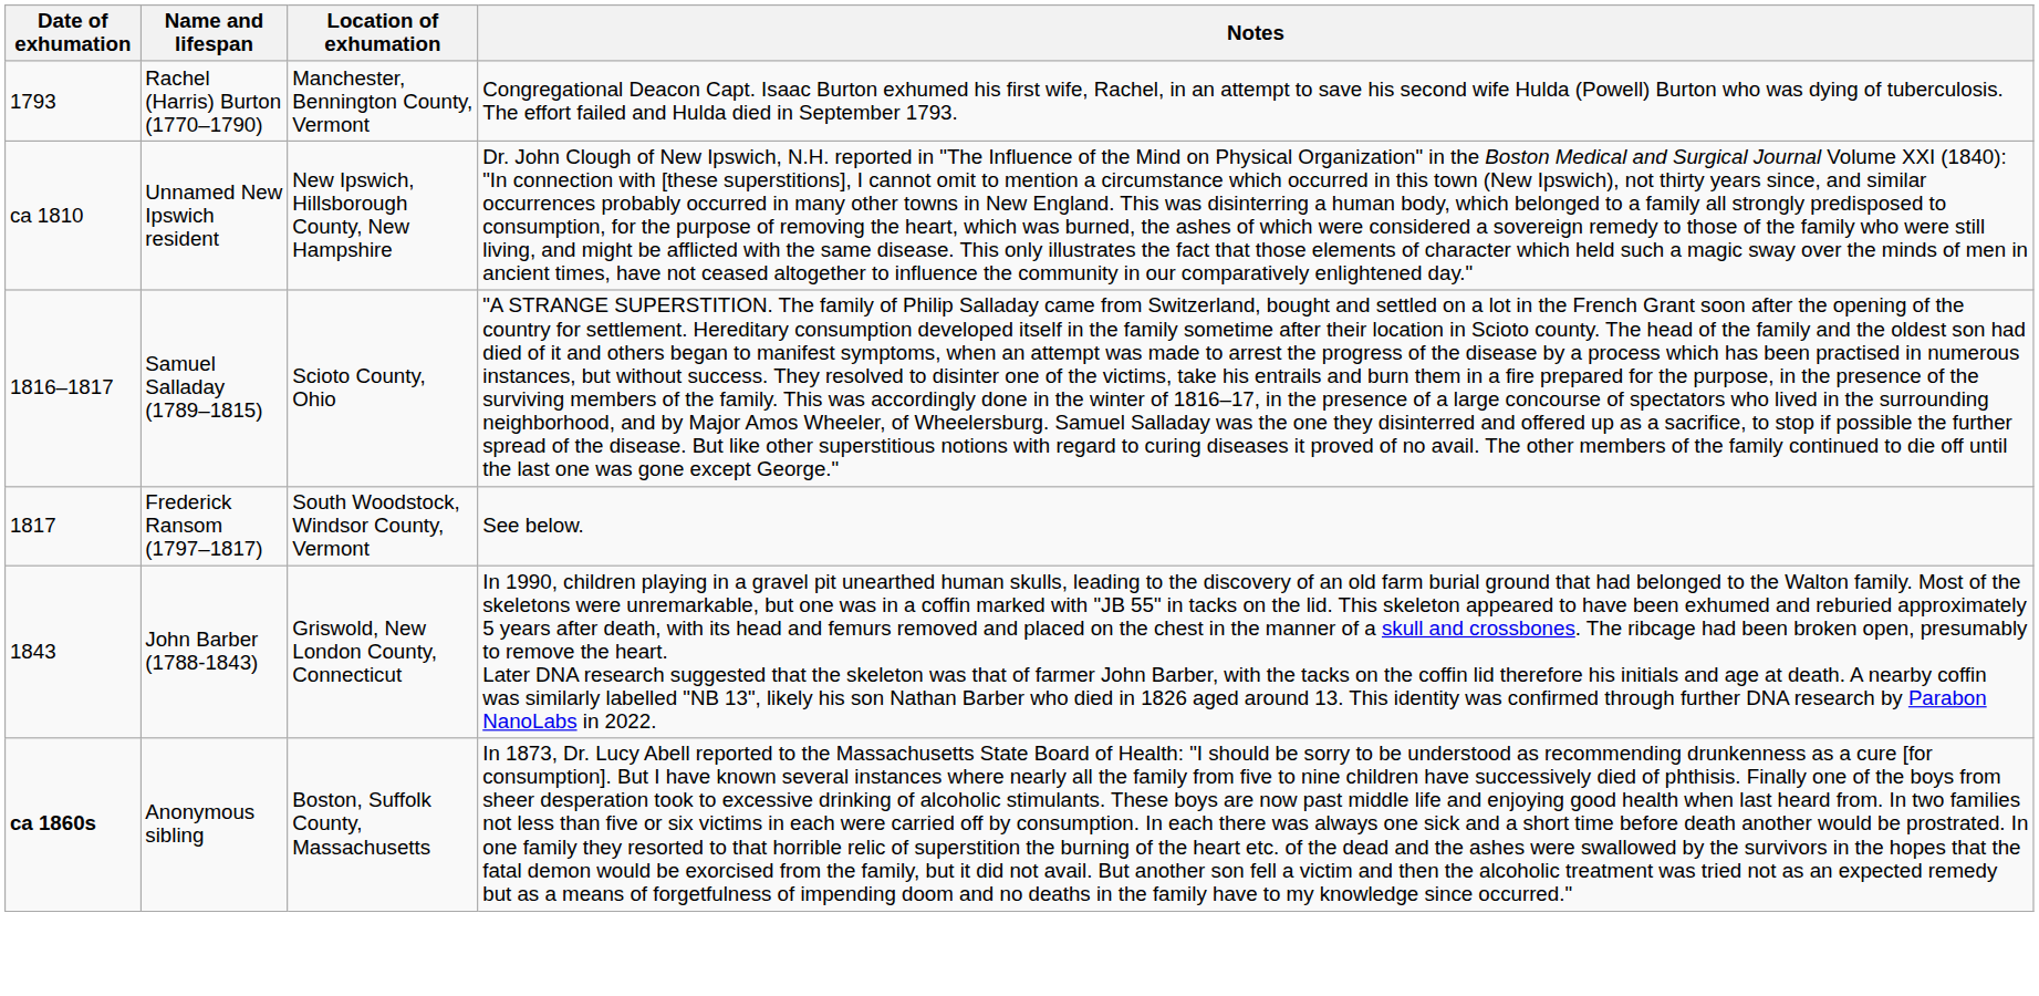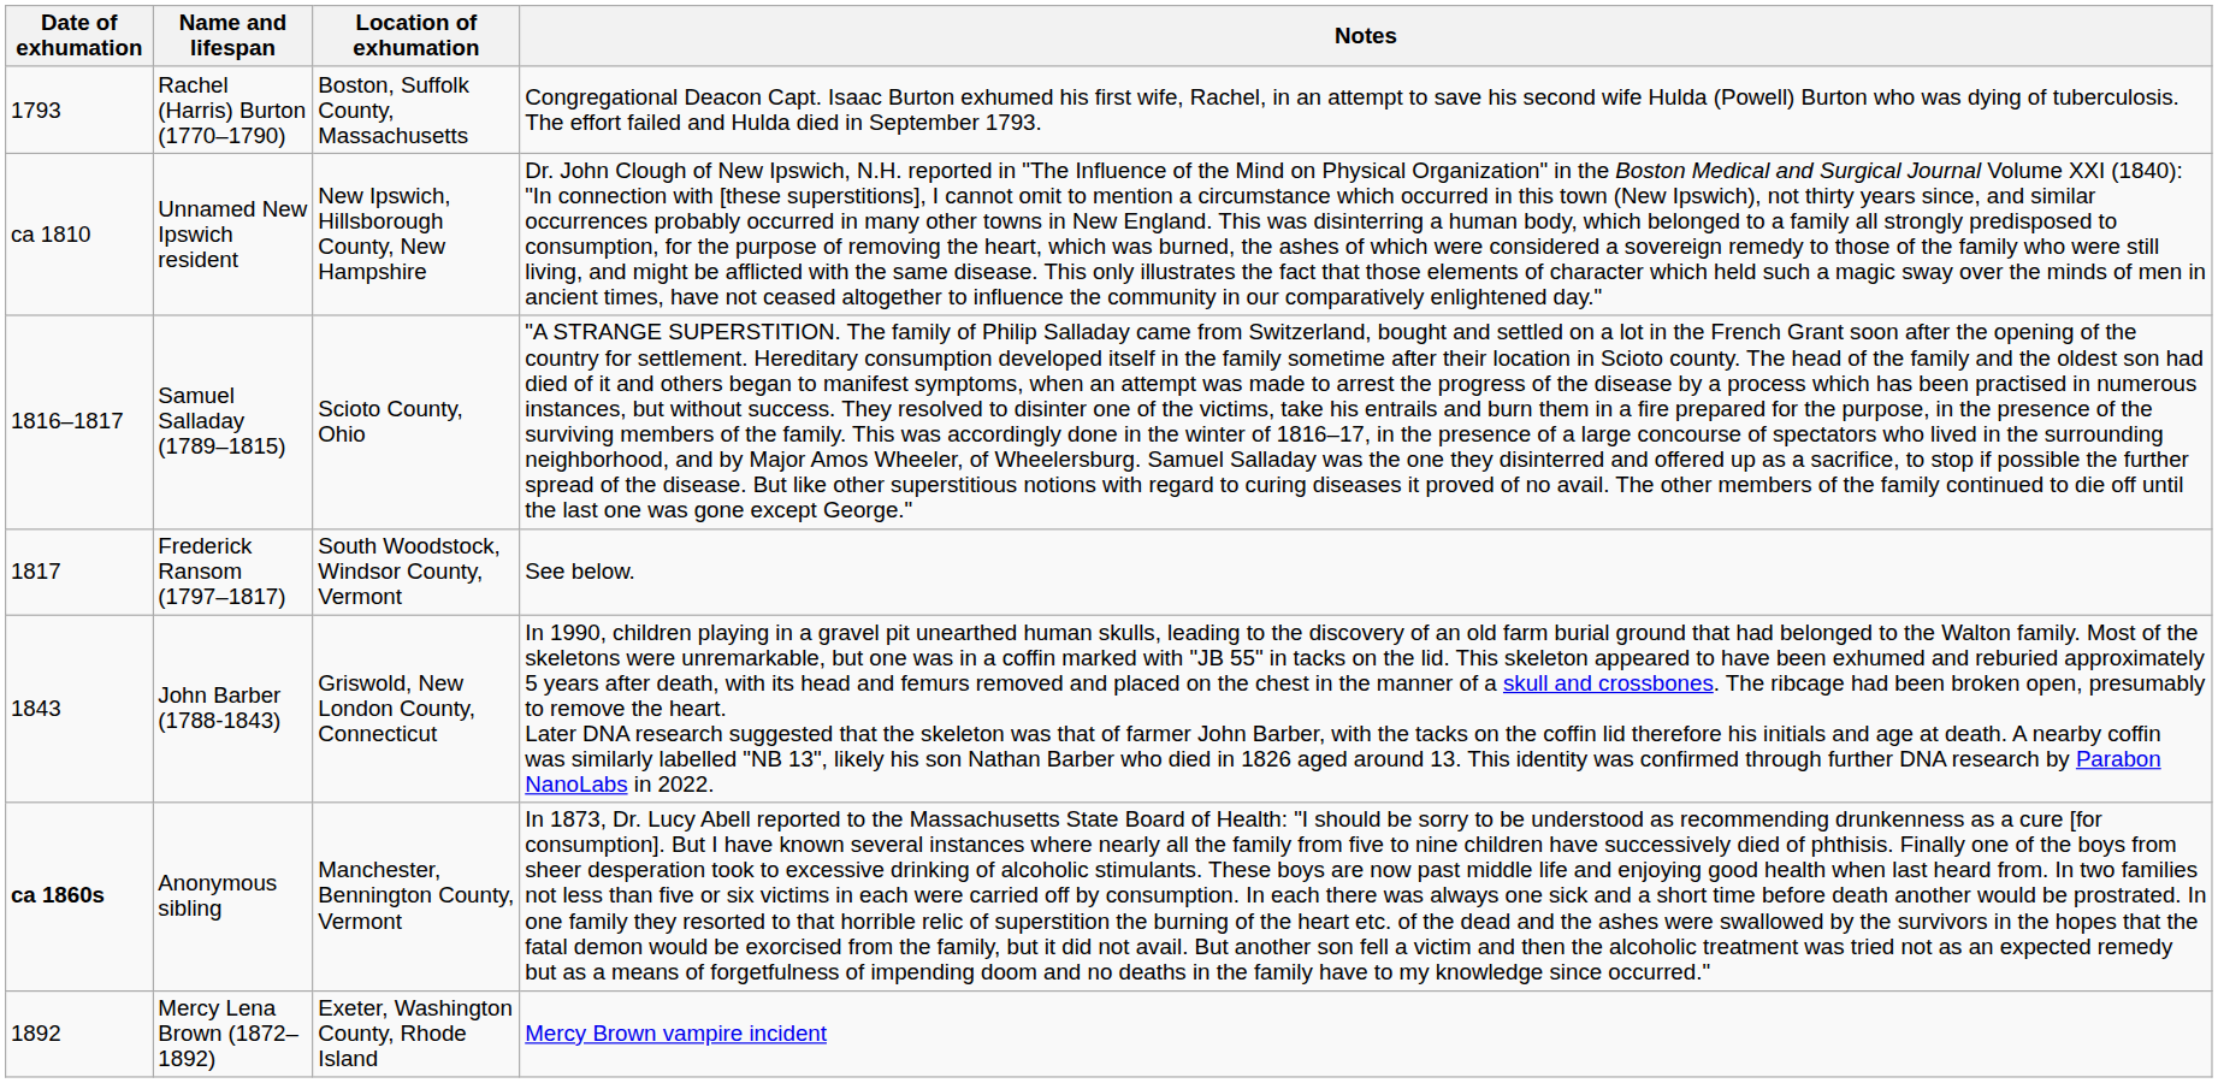 <table class="wikitable">
 <tr>
 <th>Date of exhumation</th>
 <th>Name and lifespan</th>
 <th>Location of exhumation</th>
 <th>Notes</th>
 </tr>
 <tr>
 <td>1793</td>
 <td>Rachel (Harris) Burton (1770–1790)</td>
-<td>Manchester, Bennington County, Vermont</td>
+<td>Boston, Suffolk County, Massachusetts</td>
 <td>Congregational Deacon Capt. Isaac Burton exhumed his first wife, Rachel, in an attempt to save his second wife Hulda (Powell) Burton who was dying of tuberculosis. The effort failed and Hulda died in September 1793.</td>
 </tr>
 <tr>
 <td>ca 1810</td>
 <td>Unnamed New Ipswich resident</td>
 <td>New Ipswich, Hillsborough County, New Hampshire</td>
 <td>Dr. John Clough of New Ipswich, N.H. reported in "The Influence of the Mind on Physical Organization" in the <em>Boston Medical and Surgical Journal</em> Volume XXI (1840): "In connection with [these superstitions], I cannot omit to mention a circumstance which occurred in this town (New Ipswich), not thirty years since, and similar occurrences probably occurred in many other towns in New England. This was disinterring a human body, which belonged to a family all strongly predisposed to consumption, for the purpose of removing the heart, which was burned, the ashes of which were considered a sovereign remedy to those of the family who were still living, and might be afflicted with the same disease. This only illustrates the fact that those elements of character which held such a magic sway over the minds of men in ancient times, have not ceased altogether to influence the community in our comparatively enlightened day."</td>
 </tr>
 <tr>
 <td>1816–1817</td>
 <td>Samuel Salladay (1789–1815)</td>
 <td>Scioto County, Ohio</td>
 <td>"A STRANGE SUPERSTITION. The family of Philip Salladay came from Switzerland, bought and settled on a lot in the French Grant soon after the opening of the country for settlement. Hereditary consumption developed itself in the family sometime after their location in Scioto county. The head of the family and the oldest son had died of it and others began to manifest symptoms, when an attempt was made to arrest the progress of the disease by a process which has been practised in numerous instances, but without success. They resolved to disinter one of the victims, take his entrails and burn them in a fire prepared for the purpose, in the presence of the surviving members of the family. This was accordingly done in the winter of 1816–17, in the presence of a large concourse of spectators who lived in the surrounding neighborhood, and by Major Amos Wheeler, of Wheelersburg. Samuel Salladay was the one they disinterred and offered up as a sacrifice, to stop if possible the further spread of the disease. But like other superstitious notions with regard to curing diseases it proved of no avail. The other members of the family continued to die off until the last one was gone except George."</td>
 </tr>
 <tr>
 <td>1817</td>
 <td>Frederick Ransom (1797–1817)</td>
 <td>South Woodstock, Windsor County, Vermont</td>
 <td>See below.</td>
 </tr>
 <tr>
 <td>1843</td>
 <td>John Barber (1788-1843)</td>
 <td>Griswold, New London County, Connecticut</td>
 <td>In 1990, children playing in a gravel pit unearthed human skulls, leading to the discovery of an old farm burial ground that had belonged to the Walton family.  Most of the skeletons were unremarkable, but one was in a coffin marked with "JB 55" in tacks on the lid.  This skeleton appeared to have been exhumed and reburied approximately 5 years after death, with its head and femurs removed and placed on the chest in the manner of a <a href='#'>skull and crossbones</a>.  The ribcage had been broken open, presumably to remove the heart.<br>Later DNA research suggested that the skeleton was that of farmer John Barber, with the tacks on the coffin lid therefore his initials and age at death.  A nearby coffin was similarly labelled "NB 13", likely his son Nathan Barber who died in 1826 aged around 13. This identity was confirmed through further DNA research by <a href='#'>Parabon NanoLabs</a> in 2022.</td>
 </tr>
 <tr>
 <td><strong>ca 1860s</strong></td>
 <td>Anonymous sibling</td>
-<td>Boston, Suffolk County, Massachusetts</td>
+<td>Manchester, Bennington County, Vermont</td>
 <td>In 1873, Dr. Lucy Abell reported to the Massachusetts State Board of Health: "I should be sorry to be understood as recommending drunkenness as a cure [for consumption]. But I have known several instances where nearly all the family from five to nine children have successively died of phthisis. Finally one of the boys from sheer desperation took to excessive drinking of alcoholic stimulants. These boys are now past middle life and enjoying good health when last heard from. In two families not less than five or six victims in each were carried off by consumption. In each there was always one sick and a short time before death another would be prostrated. In one family they resorted to that horrible relic of superstition the burning of the heart etc. of the dead and the ashes were swallowed by the survivors in the hopes that the fatal demon would be exorcised from the family, but it did not avail. But another son fell a victim and then the alcoholic treatment was tried not as an expected remedy but as a means of forgetfulness of impending doom and no deaths in the family have to my knowledge since occurred."</td>
 </tr>
+<tr>
+<td>1892</td>
+<td>Mercy Lena Brown (1872–1892)</td>
+<td>Exeter, Washington County, Rhode Island</td>
+<td><a href='#'>Mercy Brown vampire incident</a></td>
+</tr>
 </table>
